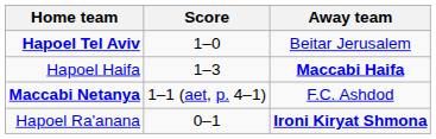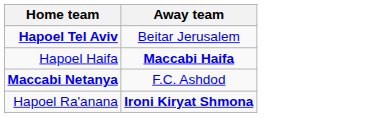 <table class="wikitable" style="text-align: center">
 <tr>
 <th>Home team</th>
-<th>Score</th>
 <th>Away team</th>
 </tr>
 <tr>
 <td align="right"><strong><a href='#'>Hapoel Tel Aviv</a></strong></td>
-<td>1–0</td>
 <td><a href='#'>Beitar Jerusalem</a></td>
 </tr>
 <tr>
 <td align="right"><a href='#'>Hapoel Haifa</a></td>
-<td>1–3</td>
 <td><strong><a href='#'>Maccabi Haifa</a></strong></td>
 </tr>
 <tr>
 <td align="right"><strong><a href='#'>Maccabi Netanya</a></strong></td>
-<td>1–1 (<a href='#'>aet</a>, <a href='#'>p.</a> 4–1)</td>
 <td><a href='#'>F.C. Ashdod</a></td>
 </tr>
 <tr>
 <td align="right"><a href='#'>Hapoel Ra'anana</a></td>
-<td>0–1</td>
 <td><strong><a href='#'>Ironi Kiryat Shmona</a></strong></td>
 </tr>
 </table>
